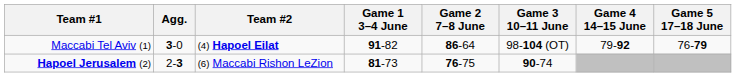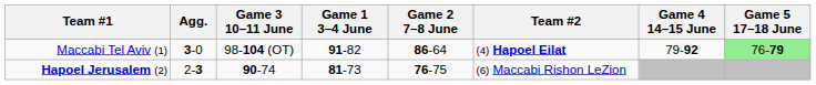 <table class=wikitable style="text-align:center">
 <tr>
 <th width=200>Team #1</th>
 <th width=50>Agg.</th>
-<th width=200>Team #2</th>
+<th width=100>Game 3<br>10–11 June</th>
 <th width=100>Game 1<br>3–4 June</th>
 <th width=100>Game 2<br>7–8 June</th>
-<th width=100>Game 3<br>10–11 June</th>
+<th width=200>Team #2</th>
 <th width=100>Game 4<br>14–15 June</th>
 <th width=100>Game 5<br>17–18 June</th>
 </tr>
 <tr>
 <td align=right><a href='#'>Maccabi Tel Aviv</a> <small>(1)</small></td>
 <td><strong>3</strong>-0</td>
-<td align=left><small>(4)</small> <strong><a href='#'>Hapoel Eilat</a></strong></td>
+<td>98-<strong>104</strong> (OT)</td>
 <td><strong>91</strong>-82</td>
 <td><strong>86</strong>-64</td>
-<td>98-<strong>104</strong> (OT)</td>
+<td align=left><small>(4)</small> <strong><a href='#'>Hapoel Eilat</a></strong></td>
 <td>79-<strong>92</strong></td>
-<td>76-<strong>79</strong></td>
+<td style="background: lightgreen;">76-<strong>79</strong></td>
 </tr>
 <tr>
 <td align=right><strong><a href='#'>Hapoel Jerusalem</a></strong> <small>(2)</small></td>
 <td>2-<strong>3</strong></td>
-<td align=left><small>(6)</small> <a href='#'>Maccabi Rishon LeZion</a></td>
+<td><strong>90</strong>-74</td>
 <td><strong>81</strong>-73</td>
 <td><strong>76</strong>-75</td>
-<td><strong>90</strong>-74</td>
+<td align=left><small>(6)</small> <a href='#'>Maccabi Rishon LeZion</a></td>
 <td bgcolor=#C0C0C0></td>
 <td bgcolor=#C0C0C0></td>
 </tr>
 </table>
